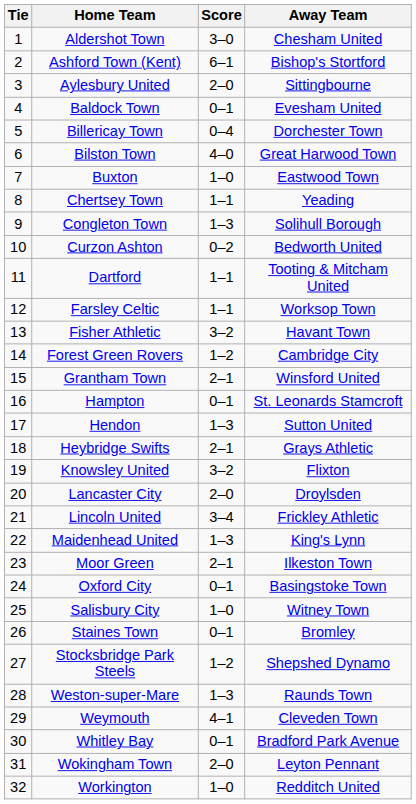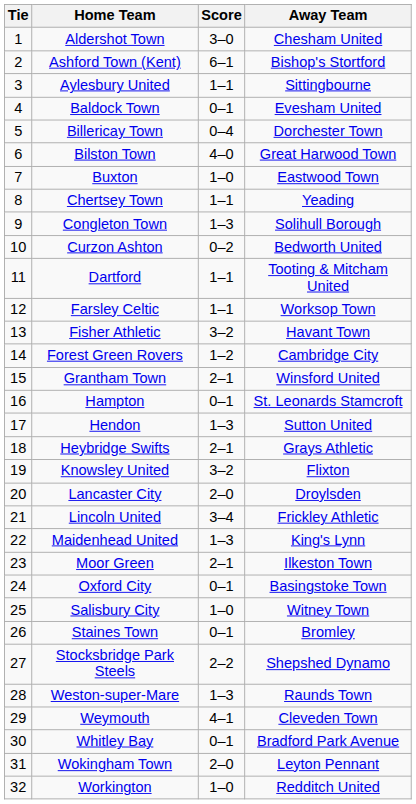 <table class="wikitable" style="text-align:center;">
 <tr>
 <th width=20>Tie</th>
 <th width=175>Home Team</th>
 <th width=20>Score</th>
 <th width=175>Away Team</th>
 </tr>
 <tr>
 <td>1</td>
 <td><a href='#'>Aldershot Town</a></td>
 <td>3–0</td>
 <td><a href='#'>Chesham United</a></td>
 </tr>
 <tr>
 <td>2</td>
 <td><a href='#'>Ashford Town (Kent)</a></td>
 <td>6–1</td>
 <td><a href='#'>Bishop's Stortford</a></td>
 </tr>
 <tr>
 <td>3</td>
 <td><a href='#'>Aylesbury United</a></td>
-<td>2–0</td>
+<td>1–1</td>
 <td><a href='#'>Sittingbourne</a></td>
 </tr>
 <tr>
 <td>4</td>
 <td><a href='#'>Baldock Town</a></td>
 <td>0–1</td>
 <td><a href='#'>Evesham United</a></td>
 </tr>
 <tr>
 <td>5</td>
 <td><a href='#'>Billericay Town</a></td>
 <td>0–4</td>
 <td><a href='#'>Dorchester Town</a></td>
 </tr>
 <tr>
 <td>6</td>
 <td><a href='#'>Bilston Town</a></td>
 <td>4–0</td>
 <td><a href='#'>Great Harwood Town</a></td>
 </tr>
 <tr>
 <td>7</td>
 <td><a href='#'>Buxton</a></td>
 <td>1–0</td>
 <td><a href='#'>Eastwood Town</a></td>
 </tr>
 <tr>
 <td>8</td>
 <td><a href='#'>Chertsey Town</a></td>
 <td>1–1</td>
 <td><a href='#'>Yeading</a></td>
 </tr>
 <tr>
 <td>9</td>
 <td><a href='#'>Congleton Town</a></td>
 <td>1–3</td>
 <td><a href='#'>Solihull Borough</a></td>
 </tr>
 <tr>
 <td>10</td>
 <td><a href='#'>Curzon Ashton</a></td>
 <td>0–2</td>
 <td><a href='#'>Bedworth United</a></td>
 </tr>
 <tr>
 <td>11</td>
 <td><a href='#'>Dartford</a></td>
 <td>1–1</td>
 <td><a href='#'>Tooting & Mitcham United</a></td>
 </tr>
 <tr>
 <td>12</td>
 <td><a href='#'>Farsley Celtic</a></td>
 <td>1–1</td>
 <td><a href='#'>Worksop Town</a></td>
 </tr>
 <tr>
 <td>13</td>
 <td><a href='#'>Fisher Athletic</a></td>
 <td>3–2</td>
 <td><a href='#'>Havant Town</a></td>
 </tr>
 <tr>
 <td>14</td>
 <td><a href='#'>Forest Green Rovers</a></td>
 <td>1–2</td>
 <td><a href='#'>Cambridge City</a></td>
 </tr>
 <tr>
 <td>15</td>
 <td><a href='#'>Grantham Town</a></td>
 <td>2–1</td>
 <td><a href='#'>Winsford United</a></td>
 </tr>
 <tr>
 <td>16</td>
 <td><a href='#'>Hampton</a></td>
 <td>0–1</td>
 <td><a href='#'>St. Leonards Stamcroft</a></td>
 </tr>
 <tr>
 <td>17</td>
 <td><a href='#'>Hendon</a></td>
 <td>1–3</td>
 <td><a href='#'>Sutton United</a></td>
 </tr>
 <tr>
 <td>18</td>
 <td><a href='#'>Heybridge Swifts</a></td>
 <td>2–1</td>
 <td><a href='#'>Grays Athletic</a></td>
 </tr>
 <tr>
 <td>19</td>
 <td><a href='#'>Knowsley United</a></td>
 <td>3–2</td>
 <td><a href='#'>Flixton</a></td>
 </tr>
 <tr>
 <td>20</td>
 <td><a href='#'>Lancaster City</a></td>
 <td>2–0</td>
 <td><a href='#'>Droylsden</a></td>
 </tr>
 <tr>
 <td>21</td>
 <td><a href='#'>Lincoln United</a></td>
 <td>3–4</td>
 <td><a href='#'>Frickley Athletic</a></td>
 </tr>
 <tr>
 <td>22</td>
 <td><a href='#'>Maidenhead United</a></td>
 <td>1–3</td>
 <td><a href='#'>King's Lynn</a></td>
 </tr>
 <tr>
 <td>23</td>
 <td><a href='#'>Moor Green</a></td>
 <td>2–1</td>
 <td><a href='#'>Ilkeston Town</a></td>
 </tr>
 <tr>
 <td>24</td>
 <td><a href='#'>Oxford City</a></td>
 <td>0–1</td>
 <td><a href='#'>Basingstoke Town</a></td>
 </tr>
 <tr>
 <td>25</td>
 <td><a href='#'>Salisbury City</a></td>
 <td>1–0</td>
 <td><a href='#'>Witney Town</a></td>
 </tr>
 <tr>
 <td>26</td>
 <td><a href='#'>Staines Town</a></td>
 <td>0–1</td>
 <td><a href='#'>Bromley</a></td>
 </tr>
 <tr>
 <td>27</td>
 <td><a href='#'>Stocksbridge Park Steels</a></td>
-<td>1–2</td>
+<td>2–2</td>
 <td><a href='#'>Shepshed Dynamo</a></td>
 </tr>
 <tr>
 <td>28</td>
 <td><a href='#'>Weston-super-Mare</a></td>
 <td>1–3</td>
 <td><a href='#'>Raunds Town</a></td>
 </tr>
 <tr>
 <td>29</td>
 <td><a href='#'>Weymouth</a></td>
 <td>4–1</td>
 <td><a href='#'>Cleveden Town</a></td>
 </tr>
 <tr>
 <td>30</td>
 <td><a href='#'>Whitley Bay</a></td>
 <td>0–1</td>
 <td><a href='#'>Bradford Park Avenue</a></td>
 </tr>
 <tr>
 <td>31</td>
 <td><a href='#'>Wokingham Town</a></td>
 <td>2–0</td>
 <td><a href='#'>Leyton Pennant</a></td>
 </tr>
 <tr>
 <td>32</td>
 <td><a href='#'>Workington</a></td>
 <td>1–0</td>
 <td><a href='#'>Redditch United</a></td>
 </tr>
 </table>
